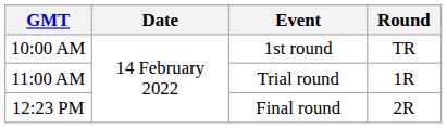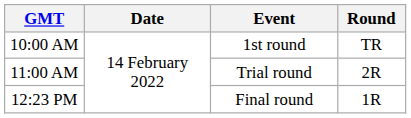 <table class="wikitable" style="background:#fff; font-size:88%; text-align:center; line-height:16px; border:grey solid 1px; border-collapse:collapse;">
 <tr>
 <th width=60><a href='#'>GMT</a></th>
 <th width=100>Date</th>
 <th width=100>Event</th>
 <th width=50>Round</th>
 </tr>
 <tr>
 <td>10:00 AM</td>
 <td rowspan=3>14 February 2022</td>
 <td>1st round</td>
 <td>TR</td>
 </tr>
 <tr>
 <td>11:00 AM</td>
 <td>Trial round</td>
-<td>1R</td>
+<td>2R</td>
 </tr>
 <tr>
 <td>12:23 PM</td>
 <td>Final round</td>
-<td>2R</td>
+<td>1R</td>
 </tr>
 </table>
